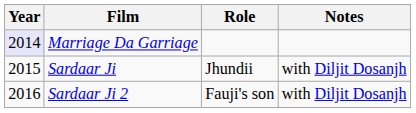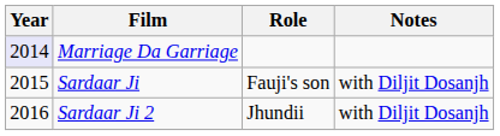 <table class="wikitable sortable">
 <tr>
 <th>Year</th>
 <th>Film</th>
 <th>Role</th>
 <th>Notes</th>
 </tr>
 <tr>
 <td style="background: lavender;">2014</td>
 <td><em><a href='#'>Marriage Da Garriage</a></em></td>
 <td></td>
 <td></td>
 </tr>
 <tr>
 <td>2015</td>
 <td><em><a href='#'>Sardaar Ji</a></em></td>
-<td>Jhundii</td>
+<td>Fauji's son</td>
 <td>with <a href='#'>Diljit Dosanjh</a></td>
 </tr>
 <tr>
 <td>2016</td>
 <td><em><a href='#'>Sardaar Ji 2</a></em></td>
-<td>Fauji's son</td>
+<td>Jhundii</td>
 <td>with <a href='#'>Diljit Dosanjh</a></td>
 </tr>
 <tr>
 </tr>
 </table>
